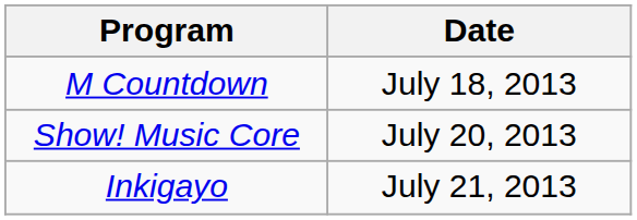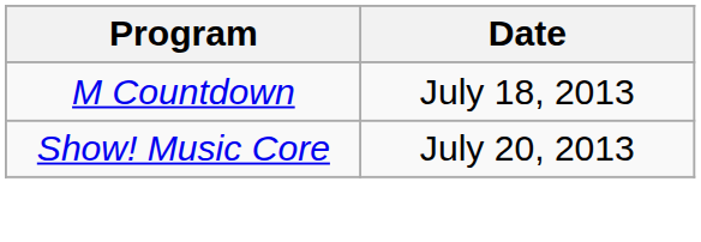 <table class="wikitable" style="text-align:center">
 <tr>
 <th width="150">Program</th>
 <th width="140">Date</th>
 </tr>
 <tr>
 <td><em><a href='#'>M Countdown</a></em></td>
 <td>July 18, 2013</td>
 </tr>
 <tr>
 <td><em><a href='#'>Show! Music Core</a></em></td>
 <td>July 20, 2013</td>
 </tr>
-<tr>
-<td><em><a href='#'>Inkigayo</a></em></td>
-<td>July 21, 2013</td>
-</tr>
 </table>
